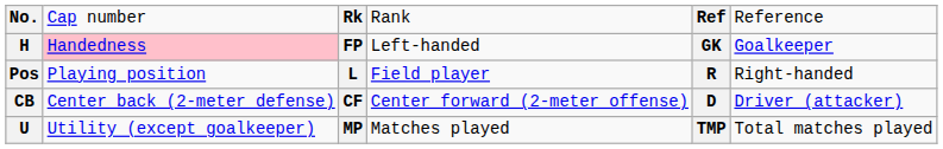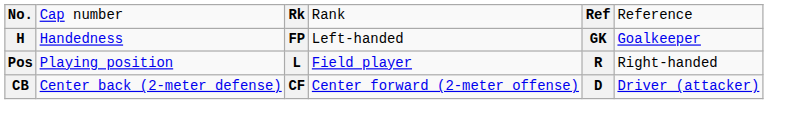 <table class="wikitable" style="text-align: left; font-size: 90%; margin-left: 1em;">
 <tr>
 <th>No.</th>
 <td><a href='#'>Cap</a> number</td>
 <th>Rk</th>
 <td>Rank</td>
 <th>Ref</th>
 <td>Reference</td>
 </tr>
 <tr>
 <th>H</th>
-<td style="background: pink;"><a href='#'>Handedness</a></td>
+<td><a href='#'>Handedness</a></td>
 <th>FP</th>
 <td>Left-handed</td>
 <th>GK</th>
 <td><a href='#'>Goalkeeper</a></td>
 </tr>
 <tr>
 <th>Pos</th>
 <td><a href='#'>Playing position</a></td>
 <th>L</th>
 <td><a href='#'>Field player</a></td>
 <th>R</th>
 <td>Right-handed</td>
 </tr>
 <tr>
 <th>CB</th>
 <td><a href='#'>Center back (2-meter defense)</a></td>
 <th>CF</th>
 <td><a href='#'>Center forward (2-meter offense)</a></td>
 <th>D</th>
 <td><a href='#'>Driver (attacker)</a></td>
 </tr>
-<tr>
-<th>U</th>
-<td><a href='#'>Utility (except goalkeeper)</a></td>
-<th>MP</th>
-<td>Matches played</td>
-<th>TMP</th>
-<td>Total matches played</td>
-</tr>
 </table>
